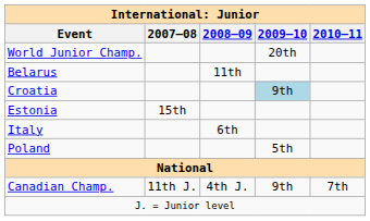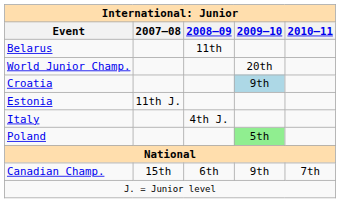 <table class="wikitable" style="text-align:center">
 <tr>
 <th style="background-color: #ffdead; " colspan=5 align=center>International: Junior</th>
 </tr>
 <tr>
 <th>Event</th>
 <th>2007–08</th>
 <th><a href='#'>2008–09</a></th>
 <th><a href='#'>2009–10</a></th>
 <th><a href='#'>2010–11</a></th>
 </tr>
 <tr>
+<td align=left> <a href='#'>Belarus</a></td>
+<td></td>
+<td>11th</td>
+<td></td>
+<td></td>
+</tr>
+<tr>
 <td align=left><a href='#'>World Junior Champ.</a></td>
 <td></td>
 <td></td>
 <td>20th</td>
-<td></td>
-</tr>
-<tr>
-<td align=left> <a href='#'>Belarus</a></td>
-<td></td>
-<td>11th</td>
-<td></td>
 <td></td>
 </tr>
 <tr>
 <td align=left> <a href='#'>Croatia</a></td>
 <td></td>
 <td></td>
 <td style="background: lightblue;">9th</td>
 <td></td>
 </tr>
 <tr>
 <td align=left> <a href='#'>Estonia</a></td>
-<td>15th</td>
+<td>11th J.</td>
 <td></td>
 <td></td>
 <td></td>
 </tr>
 <tr>
 <td align=left> <a href='#'>Italy</a></td>
 <td></td>
-<td>6th</td>
+<td>4th J.</td>
 <td></td>
 <td></td>
 </tr>
 <tr>
 <td align=left> <a href='#'>Poland</a></td>
 <td></td>
 <td></td>
-<td>5th</td>
+<td style="background: lightgreen;">5th</td>
 <td></td>
 </tr>
 <tr>
 <th style="background-color: #ffdead; " colspan=5 align=center>National</th>
 </tr>
 <tr>
 <td align=left><a href='#'>Canadian Champ.</a></td>
-<td>11th J.</td>
-<td>4th J.</td>
+<td>15th</td>
+<td>6th</td>
 <td>9th</td>
 <td>7th</td>
 </tr>
 <tr>
 <td colspan=5 align=center><small> J. = Junior level </small></td>
 </tr>
 </table>
